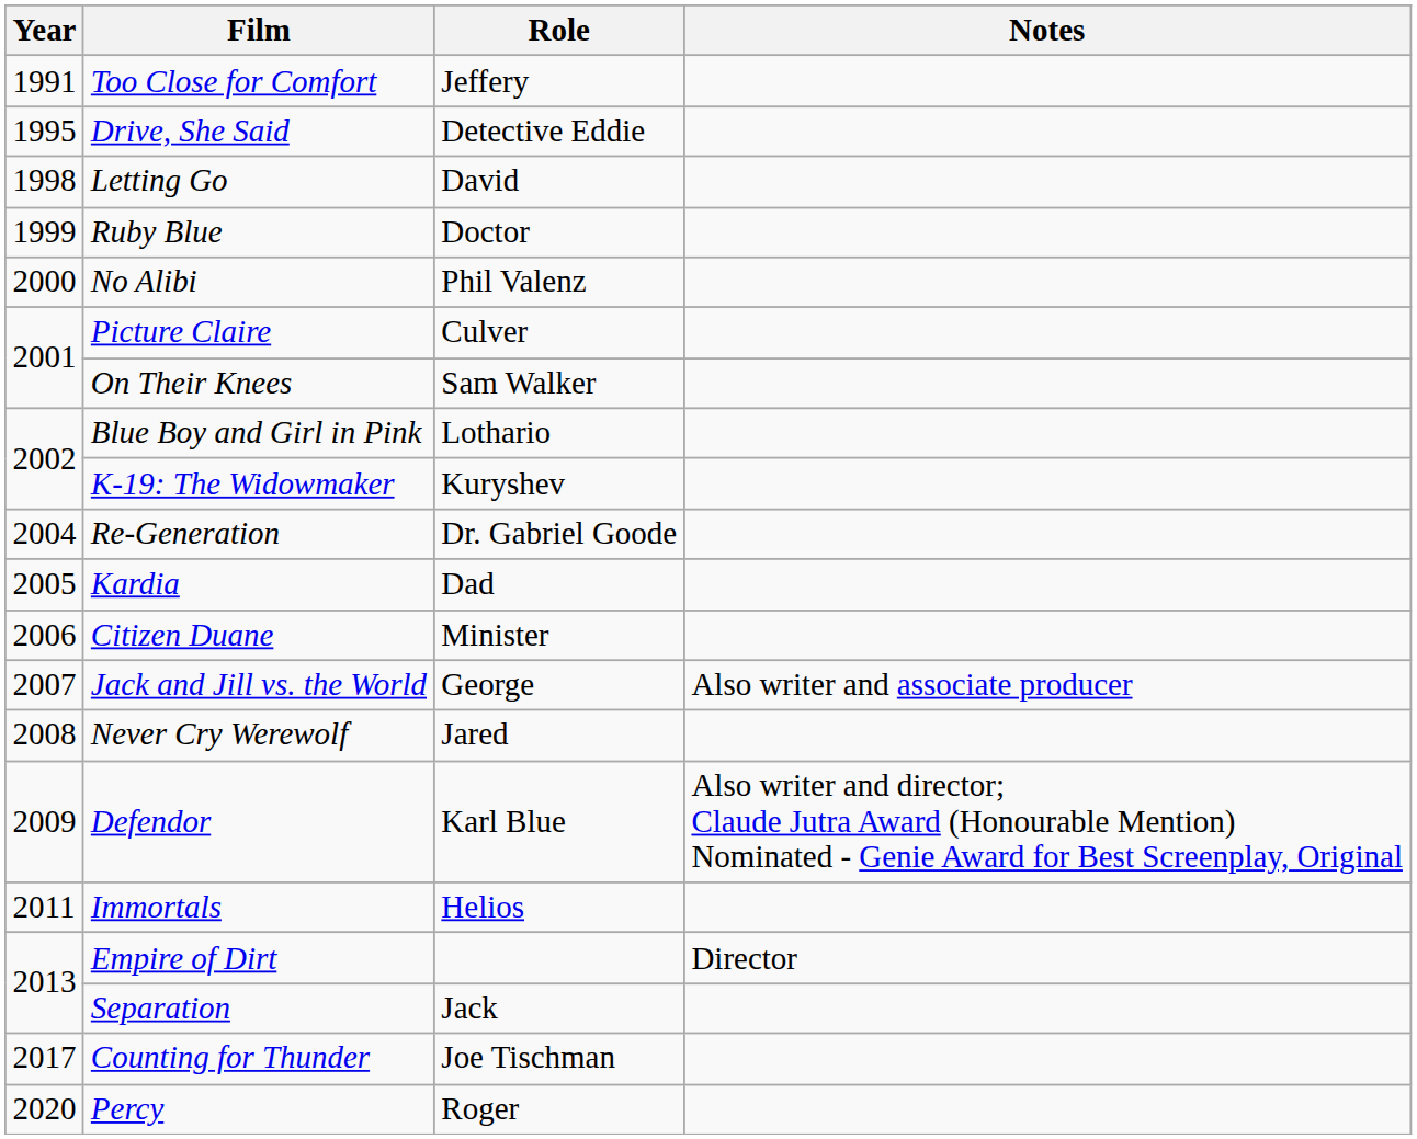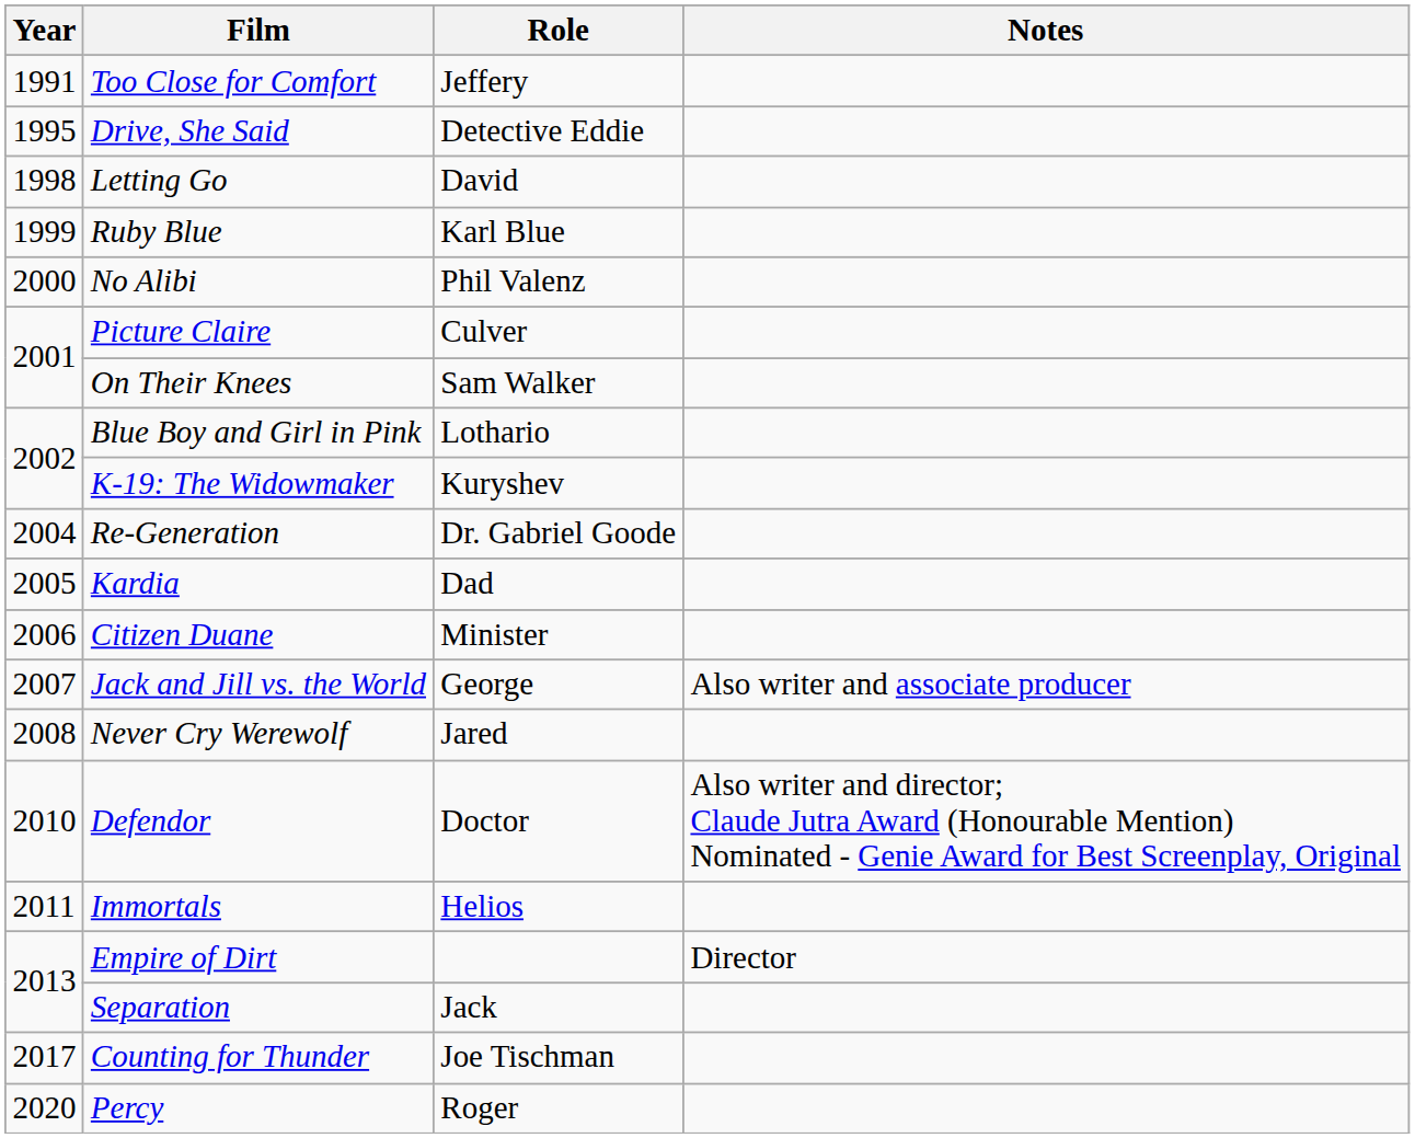 <table class="wikitable sortable">
 <tr>
 <th>Year</th>
 <th>Film</th>
 <th>Role</th>
 <th class="unsortable">Notes</th>
 </tr>
 <tr>
 <td>1991</td>
 <td><em><a href='#'>Too Close for Comfort</a></em></td>
 <td>Jeffery</td>
 <td></td>
 </tr>
 <tr>
 <td>1995</td>
 <td><em><a href='#'>Drive, She Said</a></em></td>
 <td>Detective Eddie</td>
 <td></td>
 </tr>
 <tr>
 <td>1998</td>
 <td><em>Letting Go</em></td>
 <td>David</td>
 <td></td>
 </tr>
 <tr>
 <td>1999</td>
 <td><em>Ruby Blue</em></td>
-<td>Doctor</td>
+<td>Karl Blue</td>
 <td></td>
 </tr>
 <tr>
 <td>2000</td>
 <td><em>No Alibi</em></td>
 <td>Phil Valenz</td>
 <td></td>
 </tr>
 <tr>
 <td rowspan=2>2001</td>
 <td><em><a href='#'>Picture Claire</a></em></td>
 <td>Culver</td>
 <td></td>
 </tr>
 <tr>
 <td><em>On Their Knees</em></td>
 <td>Sam Walker</td>
 <td></td>
 </tr>
 <tr>
 <td rowspan=2>2002</td>
 <td><em>Blue Boy and Girl in Pink</em></td>
 <td>Lothario</td>
 <td></td>
 </tr>
 <tr>
 <td><em><a href='#'>K-19: The Widowmaker</a></em></td>
 <td>Kuryshev</td>
 <td></td>
 </tr>
 <tr>
 <td>2004</td>
 <td><em>Re-Generation</em></td>
 <td>Dr. Gabriel Goode</td>
 <td></td>
 </tr>
 <tr>
 <td>2005</td>
 <td><em><a href='#'>Kardia</a></em></td>
 <td>Dad</td>
 <td></td>
 </tr>
 <tr>
 <td>2006</td>
 <td><em><a href='#'>Citizen Duane</a></em></td>
 <td>Minister</td>
 <td></td>
 </tr>
 <tr>
 <td>2007</td>
 <td><em><a href='#'>Jack and Jill vs. the World</a></em></td>
 <td>George</td>
 <td>Also writer and <a href='#'>associate producer</a></td>
 </tr>
 <tr>
 <td>2008</td>
 <td><em>Never Cry Werewolf</em></td>
 <td>Jared</td>
 <td></td>
 </tr>
 <tr>
-<td>2009</td>
+<td>2010</td>
 <td><em><a href='#'>Defendor</a></em></td>
-<td>Karl Blue</td>
+<td>Doctor</td>
 <td>Also writer and director; <br> <a href='#'>Claude Jutra Award</a> (Honourable Mention) <br> Nominated - <a href='#'>Genie Award for Best Screenplay, Original</a></td>
 </tr>
 <tr>
 <td>2011</td>
 <td><em><a href='#'>Immortals</a></em></td>
 <td><a href='#'>Helios</a></td>
 <td></td>
 </tr>
 <tr>
 <td rowspan=2>2013</td>
 <td><em><a href='#'>Empire of Dirt</a></em></td>
 <td></td>
 <td>Director</td>
 </tr>
 <tr>
 <td><em><a href='#'>Separation</a></em></td>
 <td>Jack</td>
 <td></td>
 </tr>
 <tr>
 <td>2017</td>
 <td><em><a href='#'>Counting for Thunder</a></em></td>
 <td>Joe Tischman</td>
 <td></td>
 </tr>
 <tr>
 <td>2020</td>
 <td><em><a href='#'>Percy</a></em></td>
 <td>Roger</td>
 <td></td>
 </tr>
 </table>
